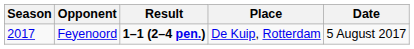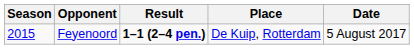 <table class="wikitable">
 <tr>
 <th>Season</th>
 <th>Opponent</th>
 <th>Result</th>
 <th>Place</th>
 <th>Date</th>
 </tr>
 <tr>
-<td><a href='#'>2017</a></td>
+<td><a href='#'>2015</a></td>
 <td><a href='#'>Feyenoord</a></td>
 <td><strong>1–1 (2–4 <a href='#'>pen.</a>)</strong></td>
 <td><a href='#'>De Kuip</a>, <a href='#'>Rotterdam</a></td>
 <td>5 August 2017</td>
 </tr>
 </table>
